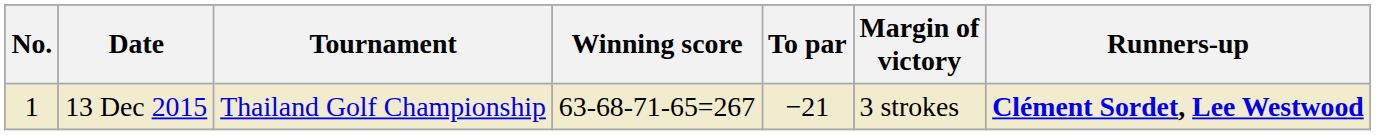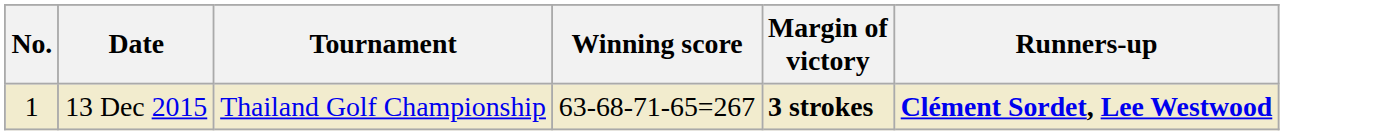 <table class="wikitable" style="font-size:95%;">
 <tr>
 <th>No.</th>
 <th>Date</th>
 <th>Tournament</th>
 <th>Winning score</th>
-<th>To par</th>
 <th>Margin of<br>victory</th>
 <th>Runners-up</th>
 </tr>
 <tr style="background:#f2ecce;">
 <td align=center>1</td>
 <td align=right>13 Dec <a href='#'>2015</a></td>
 <td><a href='#'>Thailand Golf Championship</a></td>
 <td align=right>63-68-71-65=267</td>
-<td align=center>−21</td>
-<td>3 strokes</td>
+<td><strong>3 strokes</strong></td>
 <td><strong> <a href='#'>Clément Sordet</a>,  <a href='#'>Lee Westwood</a></strong></td>
 </tr>
 </table>
